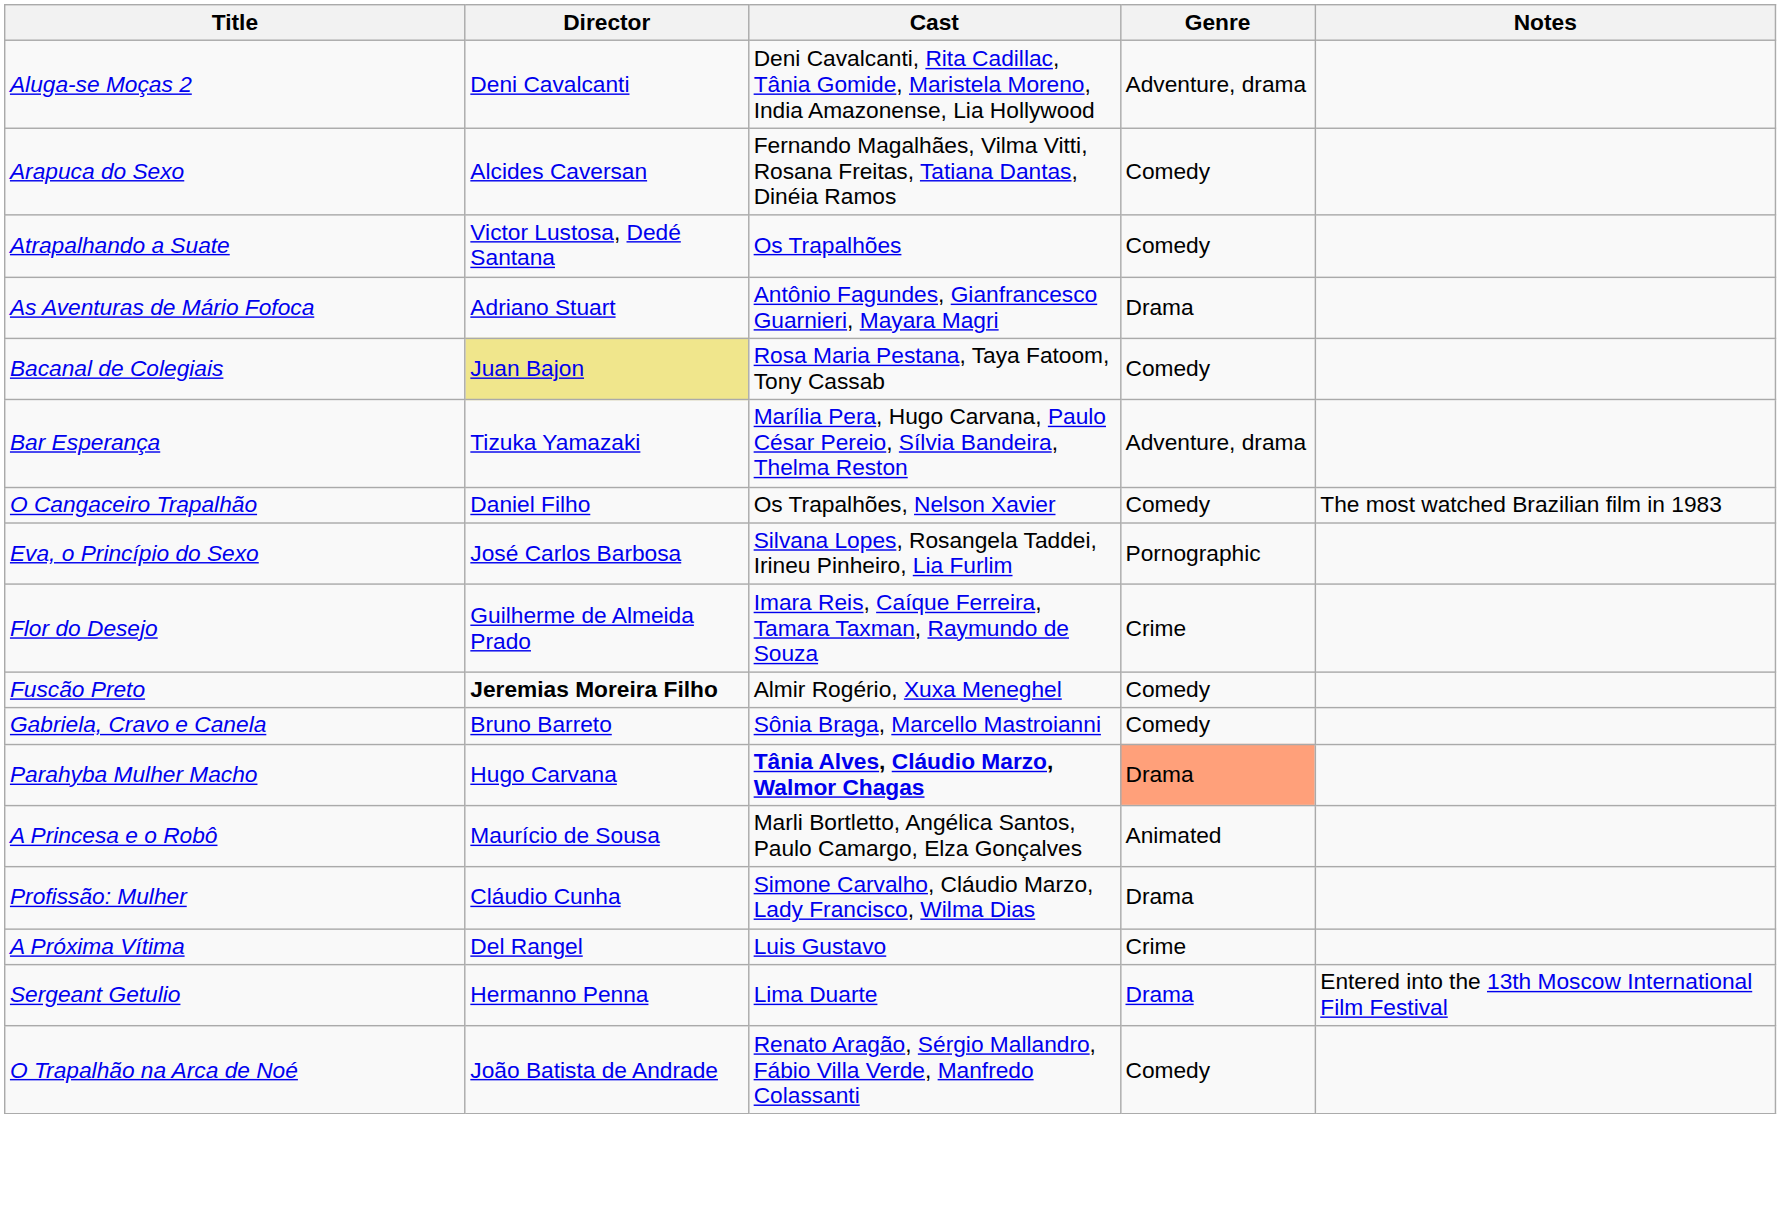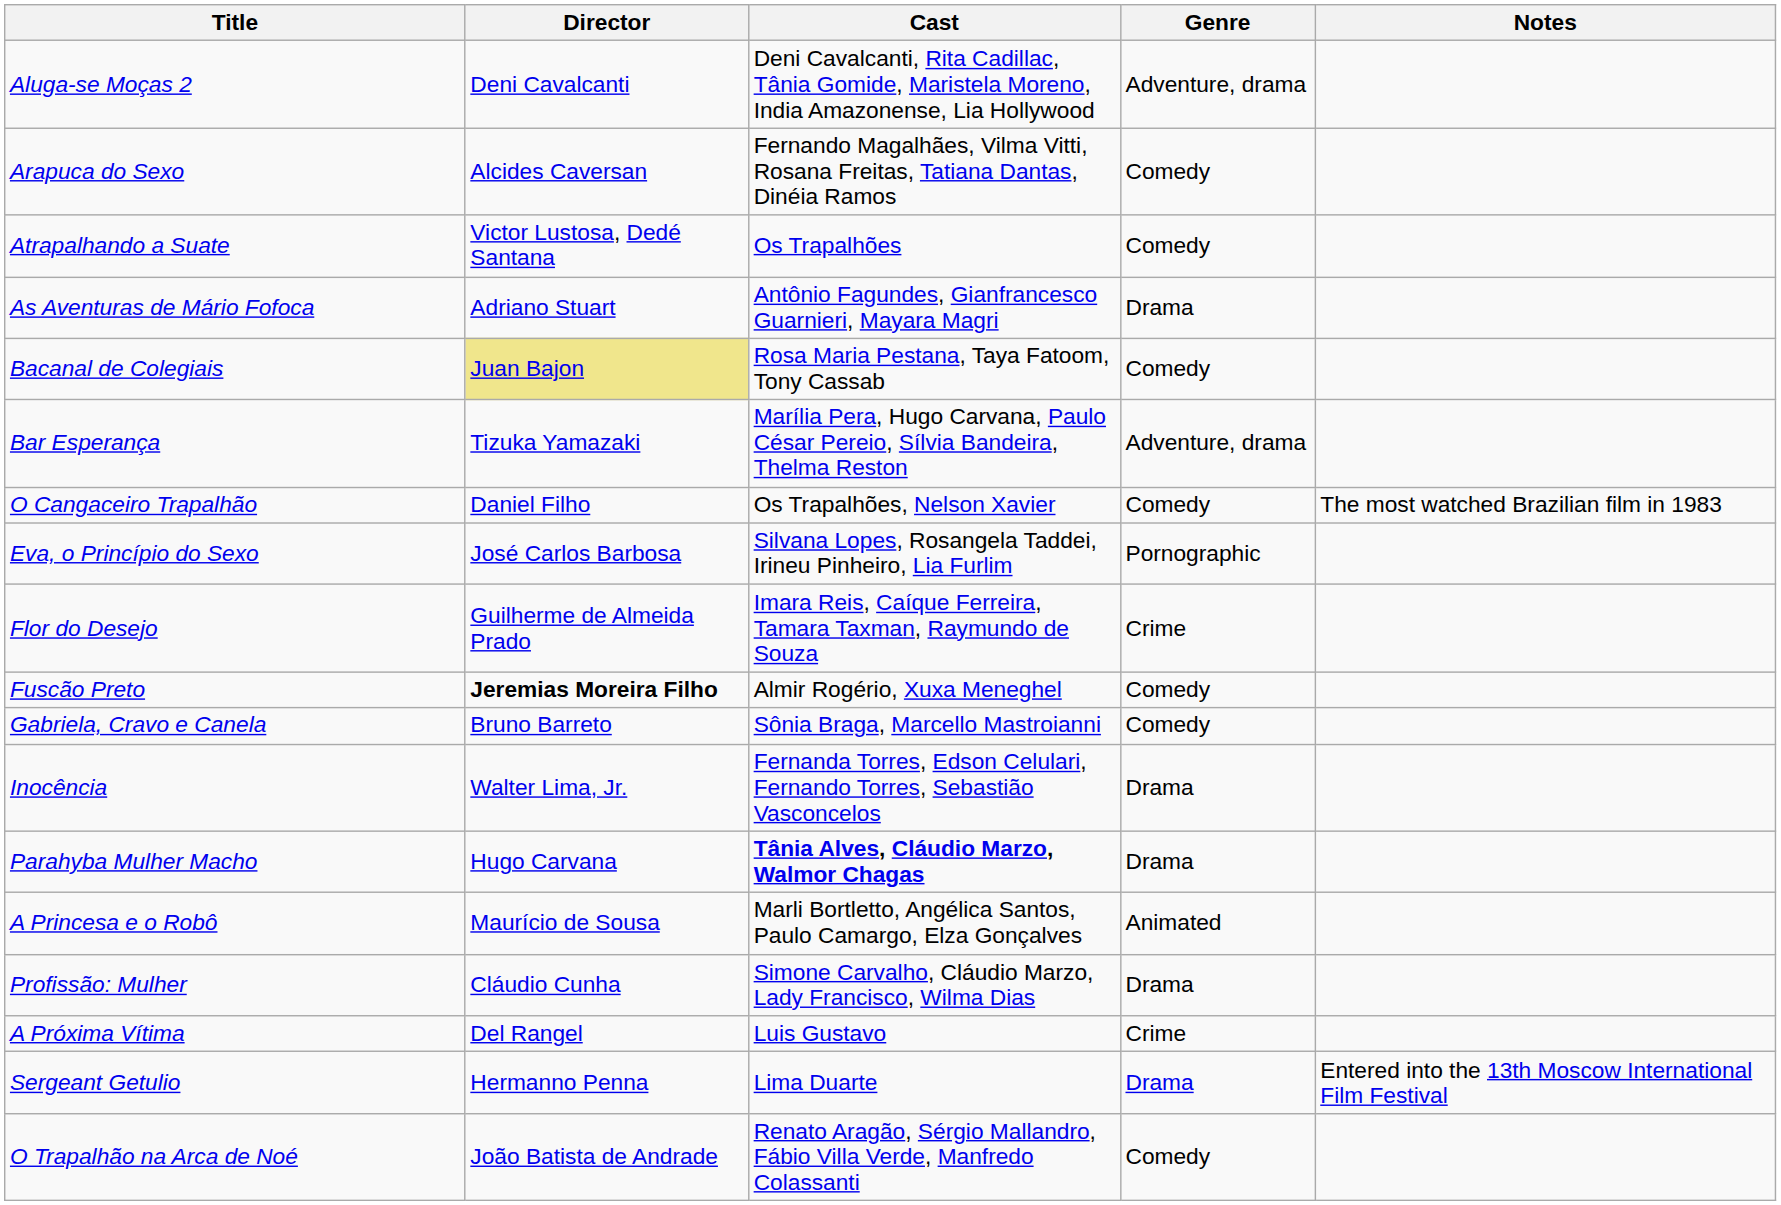 <table class="wikitable">
 <tr>
 <th width=26%>Title</th>
 <th width=16%>Director</th>
 <th width=21%>Cast</th>
 <th width=11%>Genre</th>
 <th width=26%>Notes</th>
 </tr>
 <tr>
 <td><em><a href='#'>Aluga-se Moças 2</a></em></td>
 <td><a href='#'>Deni Cavalcanti</a></td>
 <td>Deni Cavalcanti, <a href='#'>Rita Cadillac</a>, <a href='#'>Tânia Gomide</a>, <a href='#'>Maristela Moreno</a>, India Amazonense, Lia Hollywood</td>
 <td>Adventure, drama</td>
 <td></td>
 </tr>
 <tr>
 <td><em><a href='#'>Arapuca do Sexo</a></em></td>
 <td><a href='#'>Alcides Caversan</a></td>
 <td>Fernando Magalhães, Vilma Vitti, Rosana Freitas, <a href='#'>Tatiana Dantas</a>, Dinéia Ramos</td>
 <td>Comedy</td>
 <td></td>
 </tr>
 <tr>
 <td><em><a href='#'>Atrapalhando a Suate</a></em></td>
 <td><a href='#'>Victor Lustosa</a>, <a href='#'>Dedé Santana</a></td>
 <td><a href='#'>Os Trapalhões</a></td>
 <td>Comedy</td>
 <td></td>
 </tr>
 <tr>
 <td><em><a href='#'>As Aventuras de Mário Fofoca</a></em></td>
 <td><a href='#'>Adriano Stuart</a></td>
 <td><a href='#'>Antônio Fagundes</a>, <a href='#'>Gianfrancesco Guarnieri</a>, <a href='#'>Mayara Magri</a></td>
 <td>Drama</td>
 <td></td>
 </tr>
 <tr>
 <td><em><a href='#'>Bacanal de Colegiais</a></em></td>
 <td style="background: khaki;"><a href='#'>Juan Bajon</a></td>
 <td><a href='#'>Rosa Maria Pestana</a>, Taya Fatoom, Tony Cassab</td>
 <td>Comedy</td>
 <td></td>
 </tr>
 <tr>
 <td><em><a href='#'>Bar Esperança</a></em></td>
 <td><a href='#'>Tizuka Yamazaki</a></td>
 <td><a href='#'>Marília Pera</a>, Hugo Carvana, <a href='#'>Paulo César Pereio</a>, <a href='#'>Sílvia Bandeira</a>, <a href='#'>Thelma Reston</a></td>
 <td>Adventure, drama</td>
 <td></td>
 </tr>
 <tr>
 <td><em><a href='#'>O Cangaceiro Trapalhão</a></em></td>
 <td><a href='#'>Daniel Filho</a></td>
 <td>Os Trapalhões, <a href='#'>Nelson Xavier</a></td>
 <td>Comedy</td>
 <td>The most watched Brazilian film in 1983</td>
 </tr>
 <tr>
 <td><em><a href='#'>Eva, o Princípio do Sexo</a></em></td>
 <td><a href='#'>José Carlos Barbosa</a></td>
 <td><a href='#'>Silvana Lopes</a>, Rosangela Taddei, Irineu Pinheiro, <a href='#'>Lia Furlim</a></td>
 <td>Pornographic</td>
 <td></td>
 </tr>
 <tr>
 <td><em><a href='#'>Flor do Desejo</a></em></td>
 <td><a href='#'>Guilherme de Almeida Prado</a></td>
 <td><a href='#'>Imara Reis</a>, <a href='#'>Caíque Ferreira</a>, <a href='#'>Tamara Taxman</a>, <a href='#'>Raymundo de Souza</a></td>
 <td>Crime</td>
 <td></td>
 </tr>
 <tr>
 <td><em><a href='#'>Fuscão Preto</a></em></td>
 <td><strong>Jeremias Moreira Filho</strong></td>
 <td>Almir Rogério, <a href='#'>Xuxa Meneghel</a></td>
 <td>Comedy</td>
 <td></td>
 </tr>
 <tr>
 <td><em><a href='#'>Gabriela, Cravo e Canela</a></em></td>
 <td><a href='#'>Bruno Barreto</a></td>
 <td><a href='#'>Sônia Braga</a>, <a href='#'>Marcello Mastroianni</a></td>
 <td>Comedy</td>
 <td></td>
 </tr>
 <tr>
+<td><em><a href='#'>Inocência</a></em></td>
+<td><a href='#'>Walter Lima, Jr.</a></td>
+<td><a href='#'>Fernanda Torres</a>, <a href='#'>Edson Celulari</a>, <a href='#'>Fernando Torres</a>, <a href='#'>Sebastião Vasconcelos</a></td>
+<td>Drama</td>
+<td></td>
+</tr>
+<tr>
 <td><em><a href='#'>Parahyba Mulher Macho</a></em></td>
 <td><a href='#'>Hugo Carvana</a></td>
 <td><strong><a href='#'>Tânia Alves</a>, <a href='#'>Cláudio Marzo</a>, <a href='#'>Walmor Chagas</a></strong></td>
-<td style="background: lightsalmon;">Drama</td>
+<td>Drama</td>
 <td></td>
 </tr>
 <tr>
 <td><em><a href='#'>A Princesa e o Robô</a></em></td>
 <td><a href='#'>Maurício de Sousa</a></td>
 <td>Marli Bortletto, Angélica Santos, Paulo Camargo, Elza Gonçalves</td>
 <td>Animated</td>
 <td></td>
 </tr>
 <tr>
 <td><em><a href='#'>Profissão: Mulher</a></em></td>
 <td><a href='#'>Cláudio Cunha</a></td>
 <td><a href='#'>Simone Carvalho</a>, Cláudio Marzo, <a href='#'>Lady Francisco</a>, <a href='#'>Wilma Dias</a></td>
 <td>Drama</td>
 <td></td>
 </tr>
 <tr>
 <td><em><a href='#'>A Próxima Vítima</a></em></td>
 <td><a href='#'>Del Rangel</a></td>
 <td><a href='#'>Luis Gustavo</a></td>
 <td>Crime</td>
 <td></td>
 </tr>
 <tr>
 <td><em><a href='#'>Sergeant Getulio</a></em></td>
 <td><a href='#'>Hermanno Penna</a></td>
 <td><a href='#'>Lima Duarte</a></td>
 <td><a href='#'>Drama</a></td>
 <td>Entered into the <a href='#'>13th Moscow International Film Festival</a></td>
 </tr>
 <tr>
 <td><em><a href='#'>O Trapalhão na Arca de Noé</a></em></td>
 <td><a href='#'>João Batista de Andrade</a></td>
 <td><a href='#'>Renato Aragão</a>, <a href='#'>Sérgio Mallandro</a>, <a href='#'>Fábio Villa Verde</a>, <a href='#'>Manfredo Colassanti</a></td>
 <td>Comedy</td>
 <td></td>
 </tr>
 </table>
